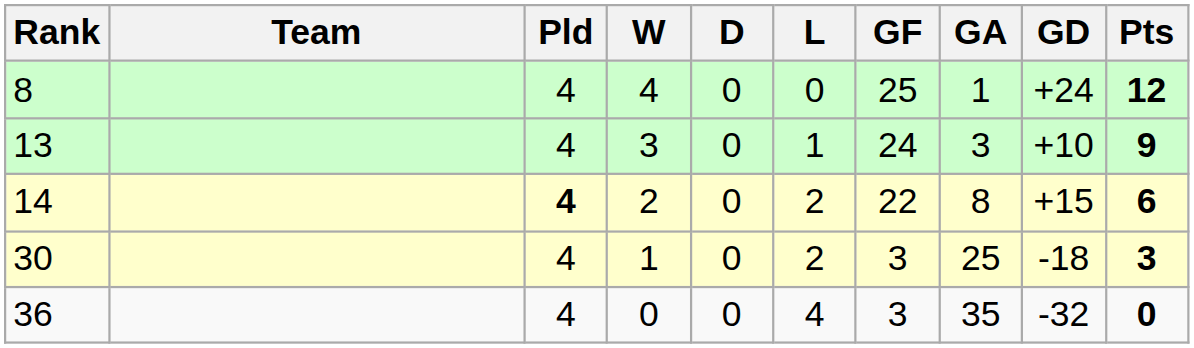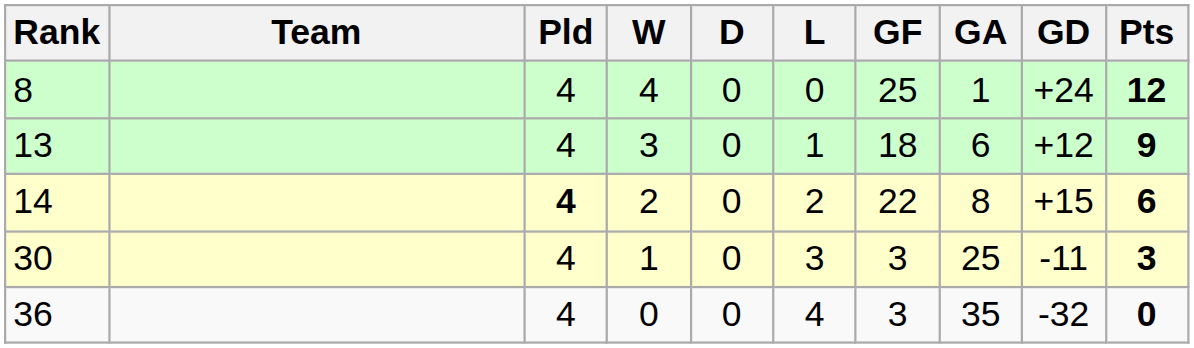 <table class=wikitable style="text-align:center">
 <tr>
 <th width="20">Rank</th>
 <th width="180">Team</th>
 <th width="30">Pld</th>
 <th width="30">W</th>
 <th width="30">D</th>
 <th width="30">L</th>
 <th width="30">GF</th>
 <th width="30">GA</th>
 <th width="30">GD</th>
 <th width="30">Pts</th>
 </tr>
 <tr bgcolor=ccffcc>
 <td align=left>8</td>
 <td align=left></td>
 <td>4</td>
 <td>4</td>
 <td>0</td>
 <td>0</td>
 <td>25</td>
 <td>1</td>
 <td>+24</td>
 <td><strong>12</strong></td>
 </tr>
 <tr bgcolor=ccffcc>
 <td align=left>13</td>
 <td align=left></td>
 <td>4</td>
 <td>3</td>
 <td>0</td>
 <td>1</td>
-<td>24</td>
-<td>3</td>
-<td>+10</td>
+<td>18</td>
+<td>6</td>
+<td>+12</td>
 <td><strong>9</strong></td>
 </tr>
 <tr bgcolor="#ffffcc">
 <td align=left>14</td>
 <td align=left></td>
 <td><strong>4</strong></td>
 <td>2</td>
 <td>0</td>
 <td>2</td>
 <td>22</td>
 <td>8</td>
 <td>+15</td>
 <td><strong>6</strong></td>
 </tr>
 <tr bgcolor="#ffffcc">
 <td align=left>30</td>
 <td align=left></td>
 <td>4</td>
 <td>1</td>
 <td>0</td>
-<td>2</td>
+<td>3</td>
 <td>3</td>
 <td>25</td>
-<td>-18</td>
+<td>-11</td>
 <td><strong>3</strong></td>
 </tr>
 <tr>
 <td align=left>36</td>
 <td align=left></td>
 <td>4</td>
 <td>0</td>
 <td>0</td>
 <td>4</td>
 <td>3</td>
 <td>35</td>
 <td>-32</td>
 <td><strong>0</strong></td>
 </tr>
 </table>
